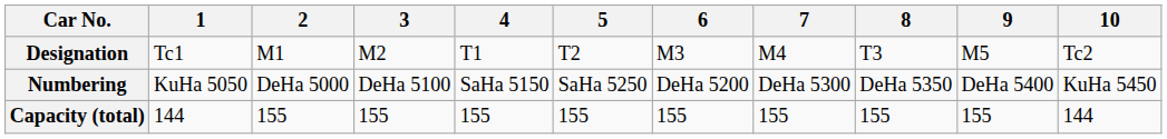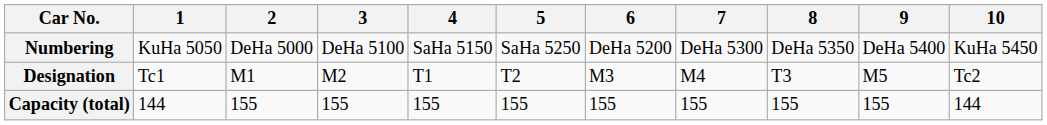 <table class="wikitable">
 <tr>
 <th>Car No.</th>
 <th>1</th>
 <th>2</th>
 <th>3</th>
 <th>4</th>
 <th>5</th>
 <th>6</th>
 <th>7</th>
 <th>8</th>
 <th>9</th>
 <th>10</th>
 </tr>
 <tr>
+<th>Numbering</th>
+<td>KuHa 5050</td>
+<td>DeHa 5000</td>
+<td>DeHa 5100</td>
+<td>SaHa 5150</td>
+<td>SaHa 5250</td>
+<td>DeHa 5200</td>
+<td>DeHa 5300</td>
+<td>DeHa 5350</td>
+<td>DeHa 5400</td>
+<td>KuHa 5450</td>
+</tr>
+<tr>
 <th>Designation</th>
 <td>Tc1</td>
 <td>M1</td>
 <td>M2</td>
 <td>T1</td>
 <td>T2</td>
 <td>M3</td>
 <td>M4</td>
 <td>T3</td>
 <td>M5</td>
 <td>Tc2</td>
-</tr>
-<tr>
-<th>Numbering</th>
-<td>KuHa 5050</td>
-<td>DeHa 5000</td>
-<td>DeHa 5100</td>
-<td>SaHa 5150</td>
-<td>SaHa 5250</td>
-<td>DeHa 5200</td>
-<td>DeHa 5300</td>
-<td>DeHa 5350</td>
-<td>DeHa 5400</td>
-<td>KuHa 5450</td>
 </tr>
 <tr>
 <th>Capacity (total)</th>
 <td>144</td>
 <td>155</td>
 <td>155</td>
 <td>155</td>
 <td>155</td>
 <td>155</td>
 <td>155</td>
 <td>155</td>
 <td>155</td>
 <td>144</td>
 </tr>
 </table>
